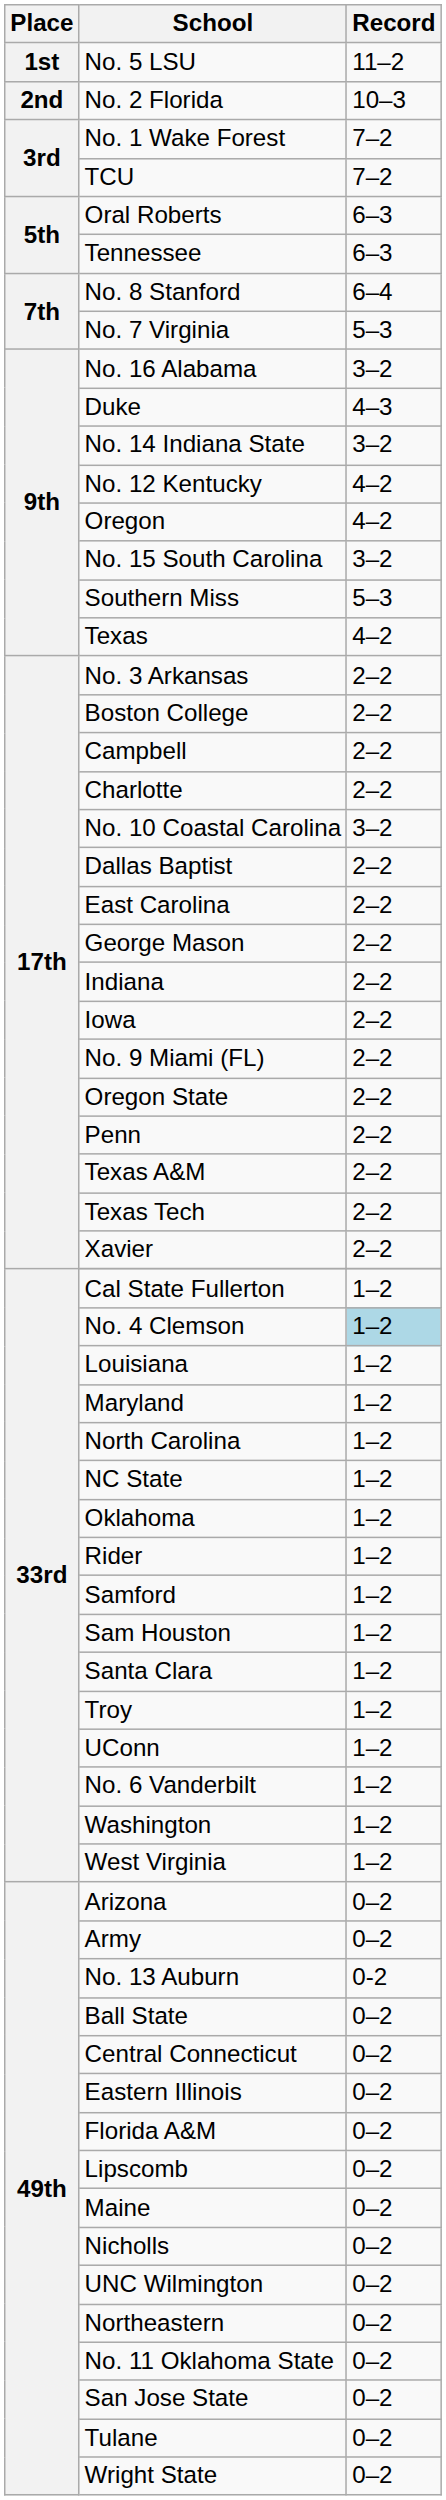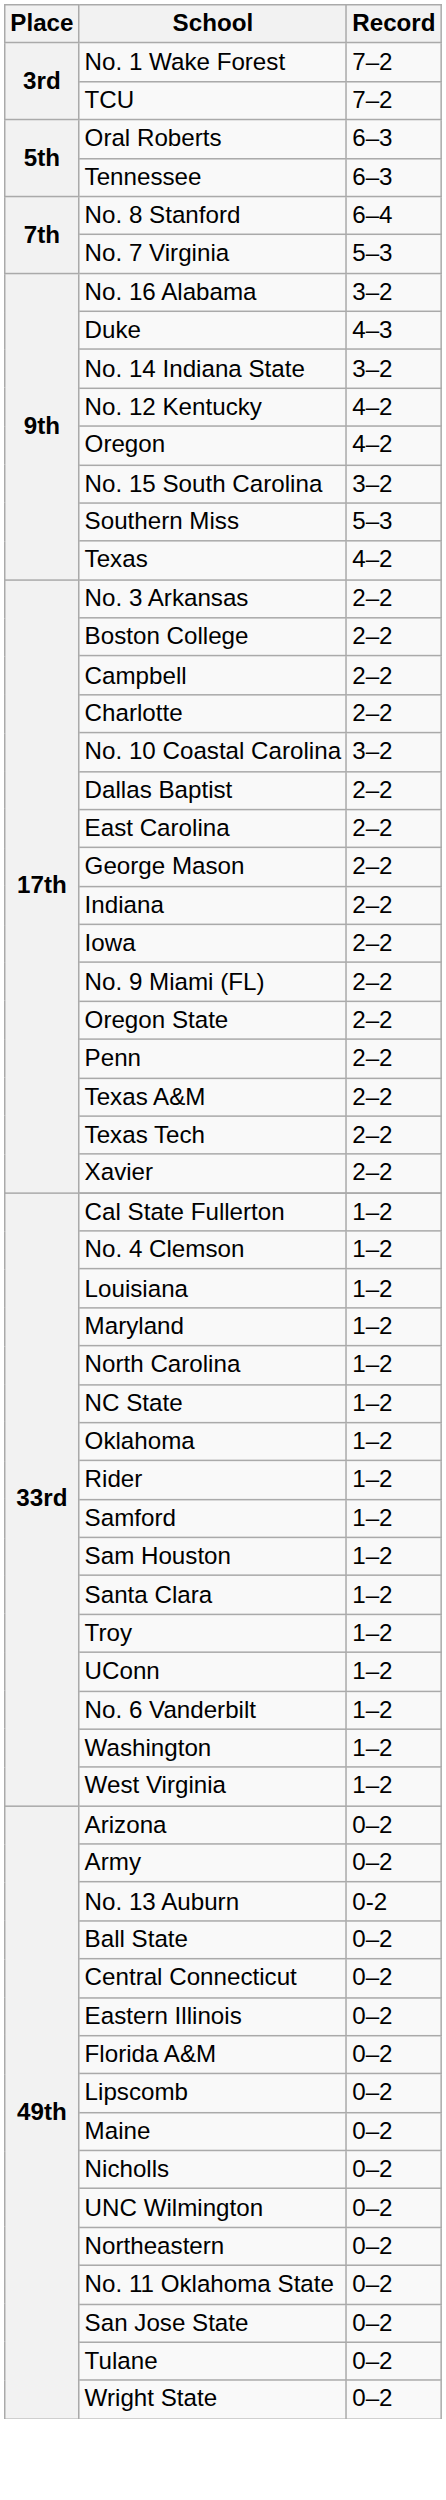 <table class="wikitable plainrowheaders">
 <tr>
 <th scope="col">Place</th>
 <th scope="col">School</th>
 <th scope="col">Record</th>
-</tr>
-<tr>
-<th scope="row" style="text-align:center;">1st</th>
-<td>No. 5 LSU</td>
-<td>11–2</td>
-</tr>
-<tr>
-<th scope="row" style="text-align:center;">2nd</th>
-<td>No. 2 Florida</td>
-<td>10–3</td>
 </tr>
 <tr>
 <th scope="row" rowspan="2" style="text-align:center;">3rd</th>
 <td>No. 1 Wake Forest</td>
 <td>7–2</td>
 </tr>
 <tr>
 <td>TCU</td>
 <td>7–2</td>
 </tr>
 <tr>
 <th scope="row" rowspan="2" style="text-align:center;">5th</th>
 <td>Oral Roberts</td>
 <td>6–3</td>
 </tr>
 <tr>
 <td>Tennessee</td>
 <td>6–3</td>
 </tr>
 <tr>
 <th scope="row" rowspan="2" style="text-align:center;">7th</th>
 <td>No. 8 Stanford</td>
 <td>6–4</td>
 </tr>
 <tr>
 <td>No. 7 Virginia</td>
 <td>5–3</td>
 </tr>
 <tr>
 <th scope="row" rowspan="8" style="text-align:center;">9th </th>
 <td>No. 16 Alabama</td>
 <td>3–2</td>
 </tr>
 <tr>
 <td>Duke</td>
 <td>4–3</td>
 </tr>
 <tr>
 <td>No. 14 Indiana State</td>
 <td>3–2</td>
 </tr>
 <tr>
 <td>No. 12 Kentucky</td>
 <td>4–2</td>
 </tr>
 <tr>
 <td>Oregon</td>
 <td>4–2</td>
 </tr>
 <tr>
 <td>No. 15 South Carolina</td>
 <td>3–2</td>
 </tr>
 <tr>
 <td>Southern Miss</td>
 <td>5–3</td>
 </tr>
 <tr>
 <td>Texas</td>
 <td>4–2</td>
 </tr>
 <tr>
 <th scope="row" rowspan="16" style="text-align:center;">17th </th>
 <td>No. 3 Arkansas</td>
 <td>2–2</td>
 </tr>
 <tr>
 <td>Boston College</td>
 <td>2–2</td>
 </tr>
 <tr>
 <td>Campbell</td>
 <td>2–2</td>
 </tr>
 <tr>
 <td>Charlotte</td>
 <td>2–2</td>
 </tr>
 <tr>
 <td>No. 10 Coastal Carolina</td>
 <td>3–2</td>
 </tr>
 <tr>
 <td>Dallas Baptist</td>
 <td>2–2</td>
 </tr>
 <tr>
 <td>East Carolina</td>
 <td>2–2</td>
 </tr>
 <tr>
 <td>George Mason</td>
 <td>2–2</td>
 </tr>
 <tr>
 <td>Indiana</td>
 <td>2–2</td>
 </tr>
 <tr>
 <td>Iowa</td>
 <td>2–2</td>
 </tr>
 <tr>
 <td>No. 9 Miami (FL)</td>
 <td>2–2</td>
 </tr>
 <tr>
 <td>Oregon State</td>
 <td>2–2</td>
 </tr>
 <tr>
 <td>Penn</td>
 <td>2–2</td>
 </tr>
 <tr>
 <td>Texas A&M</td>
 <td>2–2</td>
 </tr>
 <tr>
 <td>Texas Tech</td>
 <td>2–2</td>
 </tr>
 <tr>
 <td>Xavier</td>
 <td>2–2</td>
 </tr>
 <tr>
 <th scope="row" rowspan="17" style="text-align:center;">33rd</th>
 </tr>
 <tr>
 <td>Cal State Fullerton</td>
 <td>1–2</td>
 </tr>
 <tr>
 <td>No. 4 Clemson</td>
-<td style="background: lightblue;">1–2</td>
+<td>1–2</td>
 </tr>
 <tr>
 <td>Louisiana</td>
 <td>1–2</td>
 </tr>
 <tr>
 <td>Maryland</td>
 <td>1–2</td>
 </tr>
 <tr>
 <td>North Carolina</td>
 <td>1–2</td>
 </tr>
 <tr>
 <td>NC State</td>
 <td>1–2</td>
 </tr>
 <tr>
 <td>Oklahoma</td>
 <td>1–2</td>
 </tr>
 <tr>
 <td>Rider</td>
 <td>1–2</td>
 </tr>
 <tr>
 <td>Samford</td>
 <td>1–2</td>
 </tr>
 <tr>
 <td>Sam Houston</td>
 <td>1–2</td>
 </tr>
 <tr>
 <td>Santa Clara</td>
 <td>1–2</td>
 </tr>
 <tr>
 <td>Troy</td>
 <td>1–2</td>
 </tr>
 <tr>
 <td>UConn</td>
 <td>1–2</td>
 </tr>
 <tr>
 <td>No. 6 Vanderbilt</td>
 <td>1–2</td>
 </tr>
 <tr>
 <td>Washington</td>
 <td>1–2</td>
 </tr>
 <tr>
 <td>West Virginia</td>
 <td>1–2</td>
 </tr>
 <tr>
 <th scope="row" rowspan="16" style="text-align:center;">49th</th>
 <td>Arizona</td>
 <td>0–2</td>
 </tr>
 <tr>
 <td>Army</td>
 <td>0–2</td>
 </tr>
 <tr>
 <td>No. 13 Auburn</td>
 <td>0-2</td>
 </tr>
 <tr>
 <td>Ball State</td>
 <td>0–2</td>
 </tr>
 <tr>
 <td>Central Connecticut</td>
 <td>0–2</td>
 </tr>
 <tr>
 <td>Eastern Illinois</td>
 <td>0–2</td>
 </tr>
 <tr>
 <td>Florida A&M</td>
 <td>0–2</td>
 </tr>
 <tr>
 <td>Lipscomb</td>
 <td>0–2</td>
 </tr>
 <tr>
 <td>Maine</td>
 <td>0–2</td>
 </tr>
 <tr>
 <td>Nicholls</td>
 <td>0–2</td>
 </tr>
 <tr>
 <td>UNC Wilmington</td>
 <td>0–2</td>
 </tr>
 <tr>
 <td>Northeastern</td>
 <td>0–2</td>
 </tr>
 <tr>
 <td>No. 11 Oklahoma State</td>
 <td>0–2</td>
 </tr>
 <tr>
 <td>San Jose State</td>
 <td>0–2</td>
 </tr>
 <tr>
 <td>Tulane</td>
 <td>0–2</td>
 </tr>
 <tr>
 <td>Wright State</td>
 <td>0–2</td>
 </tr>
 </table>
